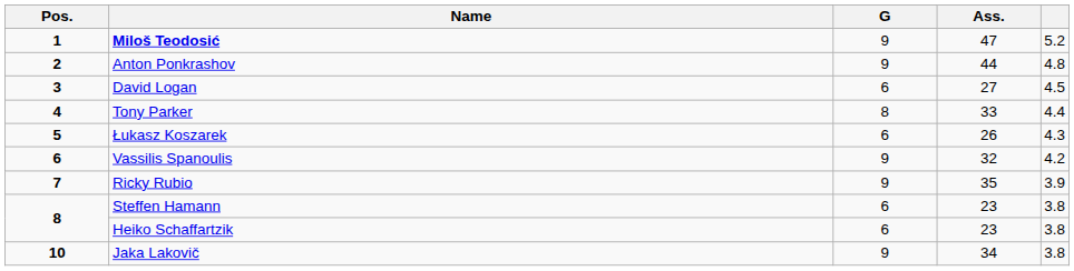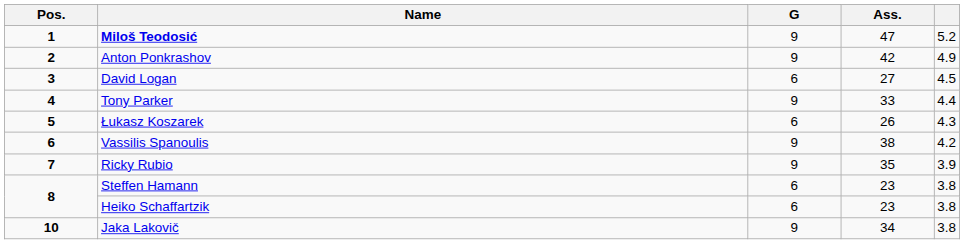 <table class=wikitable width="90%">
 <tr>
 <th width="10%">Pos.</th>
 <th width="70%">Name</th>
 <th width="10%">G</th>
 <th width="10%">Ass.</th>
 <th width="10%"></th>
 </tr>
 <tr align=center>
 <td><strong>1</strong></td>
 <td align=left> <strong><a href='#'>Miloš Teodosić</a></strong></td>
 <td>9</td>
 <td>47</td>
 <td>5.2</td>
 </tr>
 <tr align=center>
 <td><strong>2</strong></td>
 <td align=left> <a href='#'>Anton Ponkrashov</a></td>
 <td>9</td>
-<td>44</td>
-<td>4.8</td>
+<td>42</td>
+<td>4.9</td>
 </tr>
 <tr align=center>
 <td><strong>3</strong></td>
 <td align=left> <a href='#'>David Logan</a></td>
 <td>6</td>
 <td>27</td>
 <td>4.5</td>
 </tr>
 <tr align=center>
 <td><strong>4</strong></td>
 <td align=left> <a href='#'>Tony Parker</a></td>
-<td>8</td>
+<td>9</td>
 <td>33</td>
 <td>4.4</td>
 </tr>
 <tr align=center>
 <td><strong>5</strong></td>
 <td align=left> <a href='#'>Łukasz Koszarek</a></td>
 <td>6</td>
 <td>26</td>
 <td>4.3</td>
 </tr>
 <tr align=center>
 <td><strong>6</strong></td>
 <td align=left> <a href='#'>Vassilis Spanoulis</a></td>
 <td>9</td>
-<td>32</td>
+<td>38</td>
 <td>4.2</td>
 </tr>
 <tr align=center>
 <td><strong>7</strong></td>
 <td align=left> <a href='#'>Ricky Rubio</a></td>
 <td>9</td>
 <td>35</td>
 <td>3.9</td>
 </tr>
 <tr align=center>
 <td rowspan=2><strong>8</strong></td>
 <td align=left> <a href='#'>Steffen Hamann</a></td>
 <td>6</td>
 <td>23</td>
 <td>3.8</td>
 </tr>
 <tr align=center>
 <td align=left> <a href='#'>Heiko Schaffartzik</a></td>
 <td>6</td>
 <td>23</td>
 <td>3.8</td>
 </tr>
 <tr align=center>
 <td><strong>10</strong></td>
 <td align=left> <a href='#'>Jaka Lakovič</a></td>
 <td>9</td>
 <td>34</td>
 <td>3.8</td>
 </tr>
 </table>
